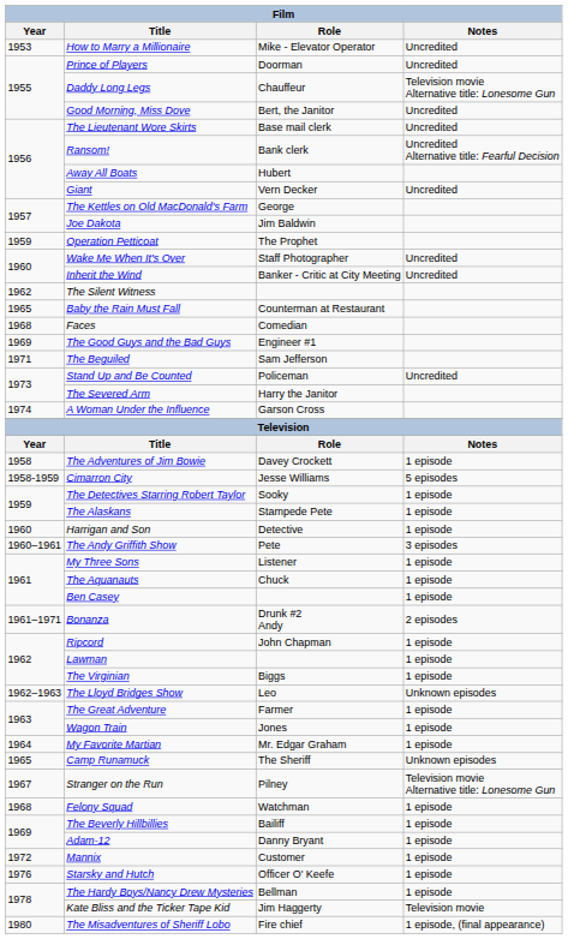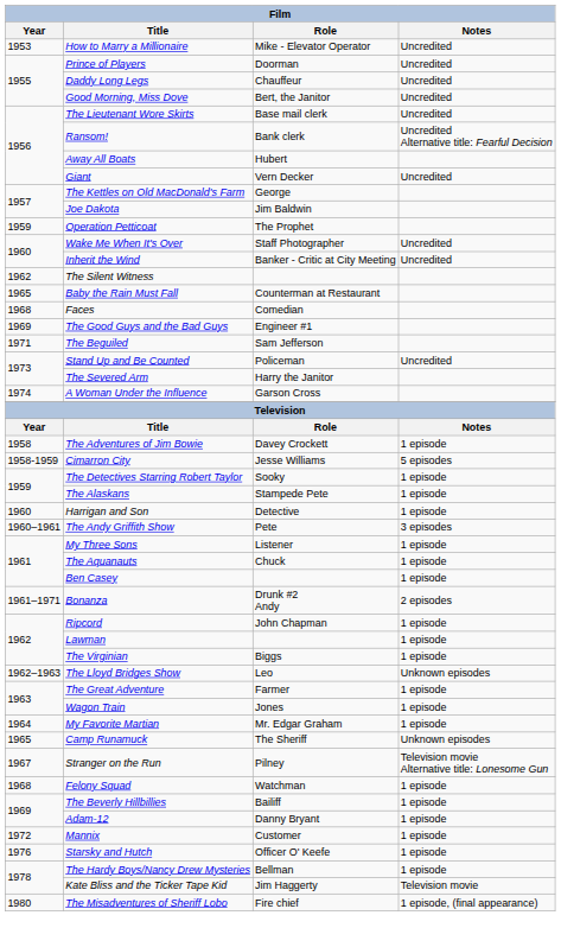 <table class="wikitable" style="font-size: 90%;">
 <tr>
 <th colspan="4" style="background: LightSteelBlue;">Film</th>
 </tr>
 <tr>
 <th>Year</th>
 <th>Title</th>
 <th>Role</th>
 <th>Notes</th>
 </tr>
 <tr>
 <td rowspan=1>1953</td>
 <td><em><a href='#'>How to Marry a Millionaire</a></em></td>
 <td>Mike - Elevator Operator</td>
 <td>Uncredited</td>
 </tr>
 <tr>
 <td rowspan=3>1955</td>
 <td><em><a href='#'>Prince of Players</a></em></td>
 <td>Doorman</td>
 <td>Uncredited</td>
 </tr>
 <tr>
 <td><em><a href='#'>Daddy Long Legs</a></em></td>
 <td>Chauffeur</td>
-<td>Television movie<br>Alternative title: <em>Lonesome Gun</em></td>
+<td>Uncredited</td>
 </tr>
 <tr>
 <td><em><a href='#'>Good Morning, Miss Dove</a></em></td>
 <td>Bert, the Janitor</td>
 <td>Uncredited</td>
 </tr>
 <tr>
 <td rowspan=4>1956</td>
 <td><em><a href='#'>The Lieutenant Wore Skirts</a></em></td>
 <td>Base mail clerk</td>
 <td>Uncredited</td>
 </tr>
 <tr>
 <td><em><a href='#'>Ransom!</a></em></td>
 <td>Bank clerk</td>
 <td>Uncredited<br>Alternative title: <em>Fearful Decision</em></td>
 </tr>
 <tr>
 <td><em><a href='#'>Away All Boats</a></em></td>
 <td>Hubert</td>
 <td></td>
 </tr>
 <tr>
 <td><em><a href='#'>Giant</a></em></td>
 <td>Vern Decker</td>
 <td>Uncredited</td>
 </tr>
 <tr>
 <td rowspan=2>1957</td>
 <td><em><a href='#'>The Kettles on Old MacDonald's Farm</a></em></td>
 <td>George</td>
 <td></td>
 </tr>
 <tr>
 <td><em><a href='#'>Joe Dakota</a></em></td>
 <td>Jim Baldwin</td>
 <td></td>
 </tr>
 <tr>
 <td>1959</td>
 <td><em><a href='#'>Operation Petticoat</a></em></td>
 <td>The Prophet</td>
 <td></td>
 </tr>
 <tr>
 <td rowspan=2>1960</td>
 <td><em><a href='#'>Wake Me When It's Over</a></em></td>
 <td>Staff Photographer</td>
 <td>Uncredited</td>
 </tr>
 <tr>
 <td><em><a href='#'>Inherit the Wind</a></em></td>
 <td>Banker - Critic at City Meeting</td>
 <td>Uncredited</td>
 </tr>
 <tr>
 <td>1962</td>
 <td><em>The Silent Witness</em></td>
 <td></td>
 <td></td>
 </tr>
 <tr>
 <td>1965</td>
 <td><em><a href='#'>Baby the Rain Must Fall</a></em></td>
 <td>Counterman at Restaurant</td>
 <td></td>
 </tr>
 <tr>
 <td>1968</td>
 <td><em>Faces</em></td>
 <td>Comedian</td>
 <td></td>
 </tr>
 <tr>
 <td>1969</td>
 <td><em><a href='#'>The Good Guys and the Bad Guys</a></em></td>
 <td>Engineer #1</td>
 <td></td>
 </tr>
 <tr>
 <td>1971</td>
 <td><em><a href='#'>The Beguiled</a></em></td>
 <td>Sam Jefferson</td>
 <td></td>
 </tr>
 <tr>
 <td rowspan=2>1973</td>
 <td><em><a href='#'>Stand Up and Be Counted</a></em></td>
 <td>Policeman</td>
 <td>Uncredited</td>
 </tr>
 <tr>
 <td><em><a href='#'>The Severed Arm</a></em></td>
 <td>Harry the Janitor</td>
 <td></td>
 </tr>
 <tr>
 <td>1974</td>
 <td><em><a href='#'>A Woman Under the Influence</a></em></td>
 <td>Garson Cross</td>
 <td></td>
 </tr>
 <tr>
 </tr>
 <tr>
 <th colspan="4" style="background: LightSteelBlue;">Television</th>
 </tr>
 <tr>
 <th>Year</th>
 <th>Title</th>
 <th>Role</th>
 <th>Notes</th>
 </tr>
 <tr>
 <td>1958</td>
 <td><em><a href='#'>The Adventures of Jim Bowie</a></em></td>
 <td>Davey Crockett</td>
 <td>1 episode</td>
 </tr>
 <tr>
 <td>1958-1959</td>
 <td><em><a href='#'>Cimarron City</a></em></td>
 <td>Jesse Williams</td>
 <td>5 episodes</td>
 </tr>
 <tr>
 <td rowspan=2>1959</td>
 <td><em><a href='#'>The Detectives Starring Robert Taylor</a></em></td>
 <td>Sooky</td>
 <td>1 episode</td>
 </tr>
 <tr>
 <td><em><a href='#'>The Alaskans</a></em></td>
 <td>Stampede Pete</td>
 <td>1 episode</td>
 </tr>
 <tr>
 <td>1960</td>
 <td><em>Harrigan and Son</em></td>
 <td>Detective</td>
 <td>1 episode</td>
 </tr>
 <tr>
 <td>1960–1961</td>
 <td><em><a href='#'>The Andy Griffith Show</a></em></td>
 <td>Pete</td>
 <td>3 episodes</td>
 </tr>
 <tr>
 <td rowspan=3>1961</td>
 <td><em><a href='#'>My Three Sons</a></em></td>
 <td>Listener</td>
 <td>1 episode</td>
 </tr>
 <tr>
 <td><em><a href='#'>The Aquanauts</a></em></td>
 <td>Chuck</td>
 <td>1 episode</td>
 </tr>
 <tr>
 <td><em><a href='#'>Ben Casey</a></em></td>
 <td></td>
 <td>1 episode</td>
 </tr>
 <tr>
 <td>1961–1971</td>
 <td><em><a href='#'>Bonanza</a></em></td>
 <td>Drunk #2<br>Andy</td>
 <td>2 episodes</td>
 </tr>
 <tr>
 <td rowspan=3>1962</td>
 <td><em><a href='#'>Ripcord</a></em></td>
 <td>John Chapman</td>
 <td>1 episode</td>
 </tr>
 <tr>
 <td><em><a href='#'>Lawman</a></em></td>
 <td></td>
 <td>1 episode</td>
 </tr>
 <tr>
 <td><em><a href='#'>The Virginian</a></em></td>
 <td>Biggs</td>
 <td>1 episode</td>
 </tr>
 <tr>
 <td>1962–1963</td>
 <td><em><a href='#'>The Lloyd Bridges Show</a></em></td>
 <td>Leo</td>
 <td>Unknown episodes</td>
 </tr>
 <tr>
 <td rowspan=2>1963</td>
 <td><em><a href='#'>The Great Adventure</a></em></td>
 <td>Farmer</td>
 <td>1 episode</td>
 </tr>
 <tr>
 <td><em><a href='#'>Wagon Train</a></em></td>
 <td>Jones</td>
 <td>1 episode</td>
 </tr>
 <tr>
 <td>1964</td>
 <td><em><a href='#'>My Favorite Martian</a></em></td>
 <td>Mr. Edgar Graham</td>
 <td>1 episode</td>
 </tr>
 <tr>
 <td>1965</td>
 <td><em><a href='#'>Camp Runamuck</a></em></td>
 <td>The Sheriff</td>
 <td>Unknown episodes</td>
 </tr>
 <tr>
 <td>1967</td>
 <td><em>Stranger on the Run</em></td>
 <td>Pilney</td>
 <td>Television movie<br>Alternative title: <em>Lonesome Gun</em></td>
 </tr>
 <tr>
 <td>1968</td>
 <td><em><a href='#'>Felony Squad</a></em></td>
 <td>Watchman</td>
 <td>1 episode</td>
 </tr>
 <tr>
 <td rowspan=2>1969</td>
 <td><em><a href='#'>The Beverly Hillbillies</a></em></td>
 <td>Bailiff</td>
 <td>1 episode</td>
 </tr>
 <tr>
 <td><em><a href='#'>Adam-12</a></em></td>
 <td>Danny Bryant</td>
 <td>1 episode</td>
 </tr>
 <tr>
 <td>1972</td>
 <td><em><a href='#'>Mannix</a></em></td>
 <td>Customer</td>
 <td>1 episode</td>
 </tr>
 <tr>
 <td>1976</td>
 <td><em><a href='#'>Starsky and Hutch</a></em></td>
 <td>Officer O' Keefe</td>
 <td>1 episode</td>
 </tr>
 <tr>
 <td rowspan=2>1978</td>
 <td><em><a href='#'>The Hardy Boys/Nancy Drew Mysteries</a></em></td>
 <td>Bellman</td>
 <td>1 episode</td>
 </tr>
 <tr>
 <td><em>Kate Bliss and the Ticker Tape Kid</em></td>
 <td>Jim Haggerty</td>
 <td>Television movie</td>
 </tr>
 <tr>
 <td>1980</td>
 <td><em><a href='#'>The Misadventures of Sheriff Lobo</a></em></td>
 <td>Fire chief</td>
 <td>1 episode, (final appearance)</td>
 </tr>
 </table>
